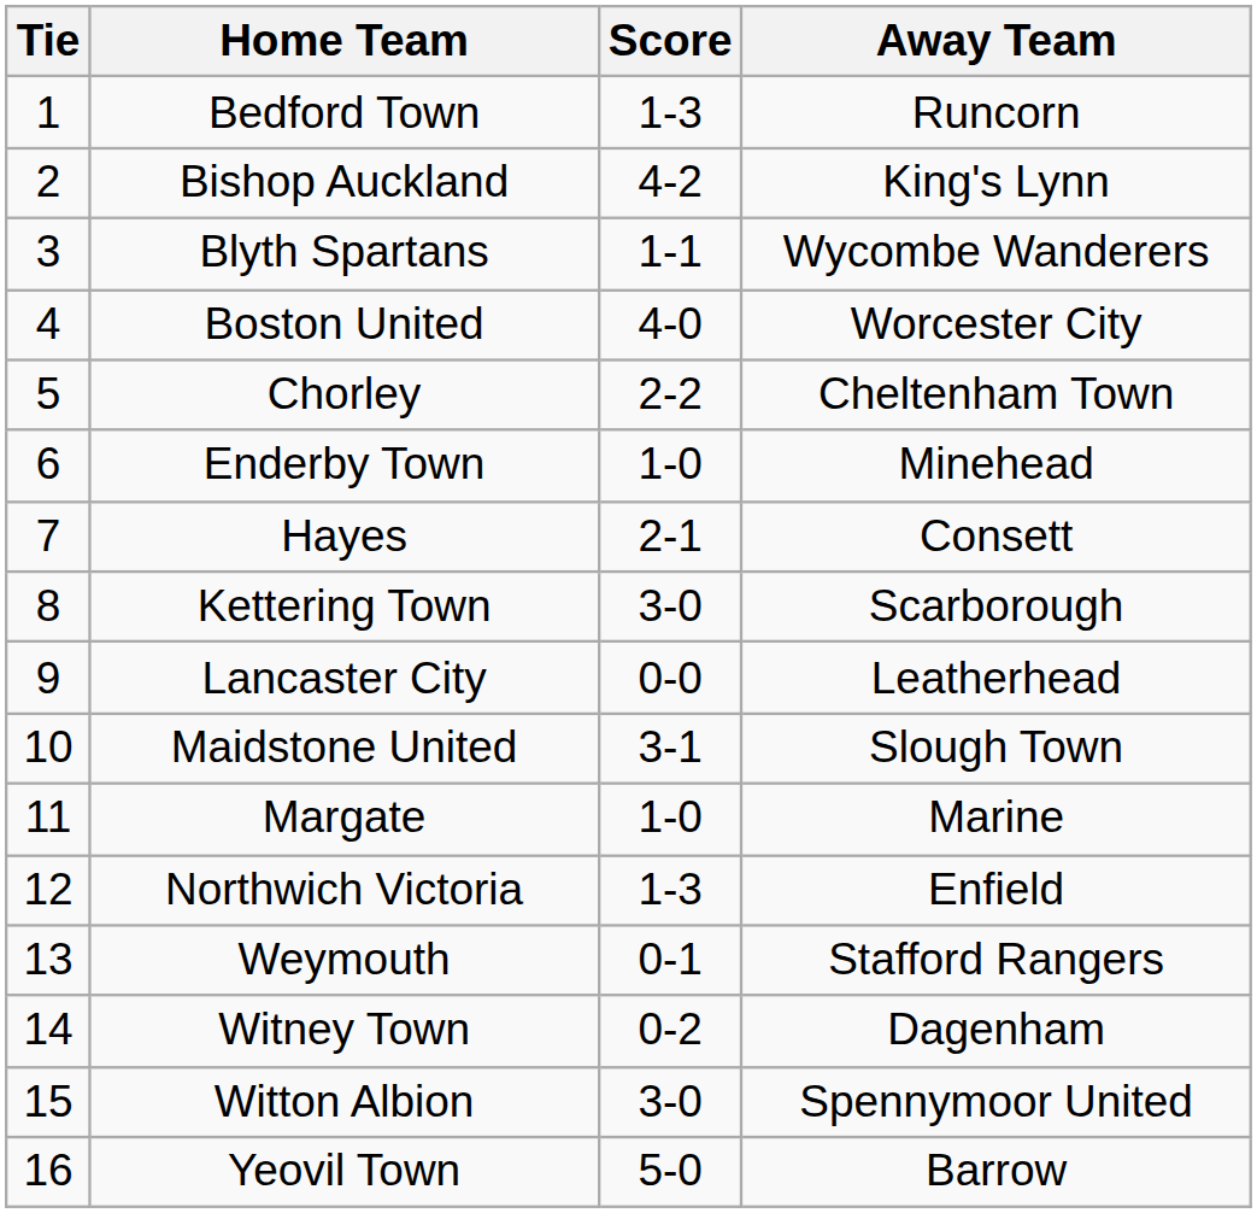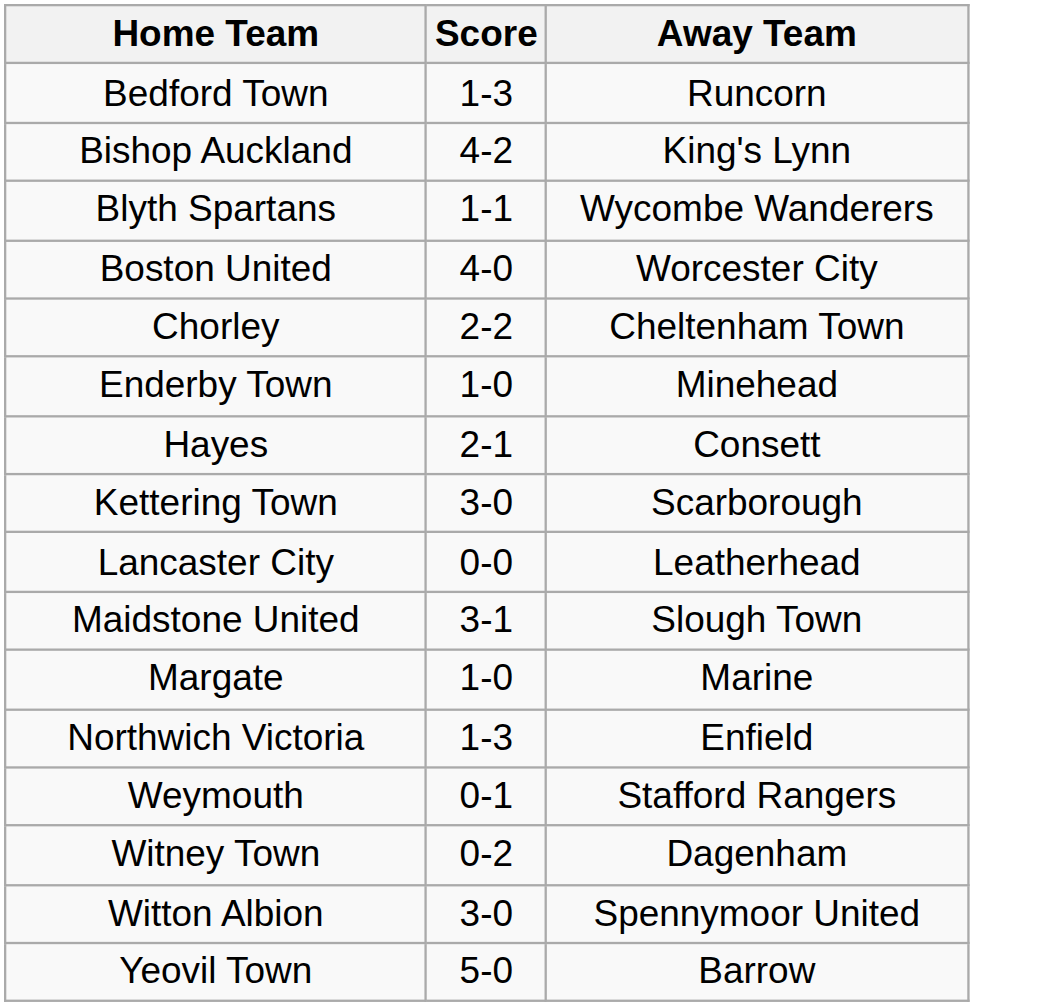 <table class="wikitable" style="text-align:center;">
 <tr>
-<th width=20>Tie</th>
 <th width=175>Home Team</th>
 <th width=20>Score</th>
 <th width=175>Away Team</th>
 </tr>
 <tr>
-<td>1</td>
 <td>Bedford Town</td>
 <td>1-3</td>
 <td>Runcorn</td>
 </tr>
 <tr>
-<td>2</td>
 <td>Bishop Auckland</td>
 <td>4-2</td>
 <td>King's Lynn</td>
 </tr>
 <tr>
-<td>3</td>
 <td>Blyth Spartans</td>
 <td>1-1</td>
 <td>Wycombe Wanderers</td>
 </tr>
 <tr>
-<td>4</td>
 <td>Boston United</td>
 <td>4-0</td>
 <td>Worcester City</td>
 </tr>
 <tr>
-<td>5</td>
 <td>Chorley</td>
 <td>2-2</td>
 <td>Cheltenham Town</td>
 </tr>
 <tr>
-<td>6</td>
 <td>Enderby Town</td>
 <td>1-0</td>
 <td>Minehead</td>
 </tr>
 <tr>
-<td>7</td>
 <td>Hayes</td>
 <td>2-1</td>
 <td>Consett</td>
 </tr>
 <tr>
-<td>8</td>
 <td>Kettering Town</td>
 <td>3-0</td>
 <td>Scarborough</td>
 </tr>
 <tr>
-<td>9</td>
 <td>Lancaster City</td>
 <td>0-0</td>
 <td>Leatherhead</td>
 </tr>
 <tr>
-<td>10</td>
 <td>Maidstone United</td>
 <td>3-1</td>
 <td>Slough Town</td>
 </tr>
 <tr>
-<td>11</td>
 <td>Margate</td>
 <td>1-0</td>
 <td>Marine</td>
 </tr>
 <tr>
-<td>12</td>
 <td>Northwich Victoria</td>
 <td>1-3</td>
 <td>Enfield</td>
 </tr>
 <tr>
-<td>13</td>
 <td>Weymouth</td>
 <td>0-1</td>
 <td>Stafford Rangers</td>
 </tr>
 <tr>
-<td>14</td>
 <td>Witney Town</td>
 <td>0-2</td>
 <td>Dagenham</td>
 </tr>
 <tr>
-<td>15</td>
 <td>Witton Albion</td>
 <td>3-0</td>
 <td>Spennymoor United</td>
 </tr>
 <tr>
-<td>16</td>
 <td>Yeovil Town</td>
 <td>5-0</td>
 <td>Barrow</td>
 </tr>
 </table>
